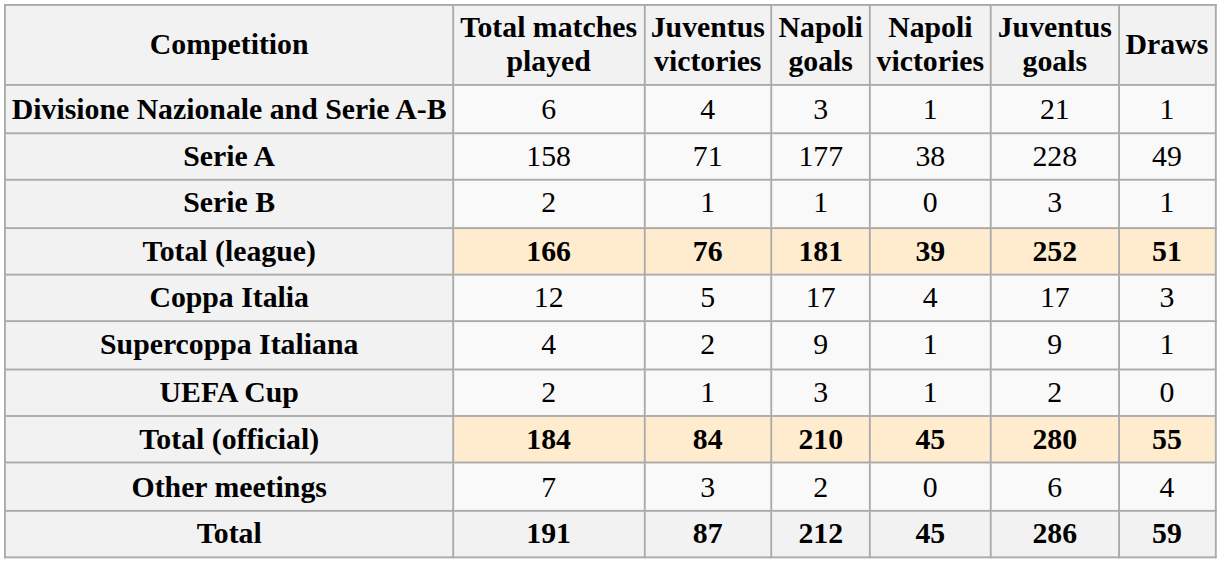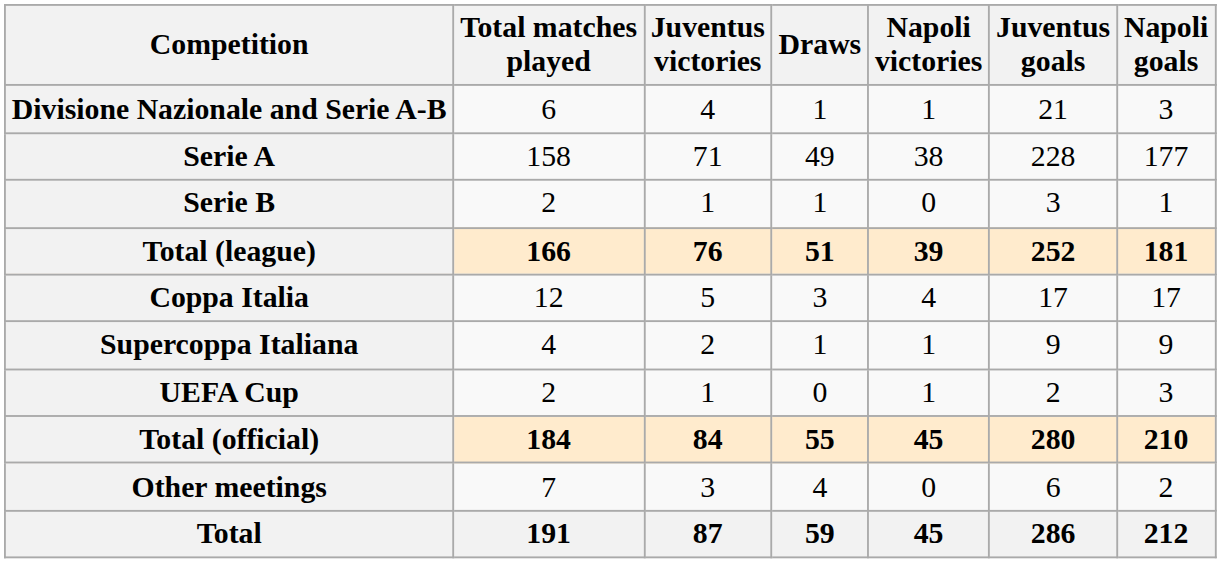 <table class="wikitable" style="text-align: center;">
 <tr>
 <th>Competition</th>
 <th>Total matches<br>played</th>
 <th>Juventus<br>victories</th>
-<th>Napoli<br>goals</th>
+<th>Draws</th>
 <th>Napoli<br>victories</th>
 <th>Juventus<br>goals</th>
-<th>Draws</th>
+<th>Napoli<br>goals</th>
 </tr>
 <tr>
 <th>Divisione Nazionale and Serie A-B</th>
 <td>6</td>
 <td>4</td>
-<td>3</td>
+<td>1</td>
 <td>1</td>
 <td>21</td>
-<td>1</td>
+<td>3</td>
 </tr>
 <tr>
 <th>Serie A</th>
 <td>158</td>
 <td>71</td>
-<td>177</td>
+<td>49</td>
 <td>38</td>
 <td>228</td>
-<td>49</td>
+<td>177</td>
 </tr>
 <tr>
 <th>Serie B</th>
 <td>2</td>
 <td>1</td>
 <td>1</td>
 <td>0</td>
 <td>3</td>
 <td>1</td>
 </tr>
 <tr bgcolor=blanchedalmond>
 <th>Total (league)</th>
 <td><strong>166</strong></td>
 <td><strong>76</strong></td>
-<td><strong>181</strong></td>
+<td><strong>51</strong></td>
 <td><strong>39</strong></td>
 <td><strong>252</strong></td>
-<td><strong>51</strong></td>
+<td><strong>181</strong></td>
 </tr>
 <tr>
 <th>Coppa Italia</th>
 <td>12</td>
 <td>5</td>
-<td>17</td>
+<td>3</td>
 <td>4</td>
 <td>17</td>
-<td>3</td>
+<td>17</td>
 </tr>
 <tr>
 <th>Supercoppa Italiana</th>
 <td>4</td>
 <td>2</td>
-<td>9</td>
+<td>1</td>
 <td>1</td>
 <td>9</td>
-<td>1</td>
+<td>9</td>
 </tr>
 <tr>
 <th>UEFA Cup</th>
 <td>2</td>
 <td>1</td>
-<td>3</td>
+<td>0</td>
 <td>1</td>
 <td>2</td>
-<td>0</td>
+<td>3</td>
 </tr>
 <tr bgcolor=blanchedalmond>
 <th>Total (official)</th>
 <td><strong>184</strong></td>
 <td><strong>84</strong></td>
-<td><strong>210</strong></td>
+<td><strong>55</strong></td>
 <td><strong>45</strong></td>
 <td><strong>280</strong></td>
-<td><strong>55</strong></td>
+<td><strong>210</strong></td>
 </tr>
 <tr>
 <th>Other meetings</th>
 <td>7</td>
 <td>3</td>
-<td>2</td>
+<td>4</td>
 <td>0</td>
 <td>6</td>
-<td>4</td>
+<td>2</td>
 </tr>
 <tr>
 <th>Total</th>
 <th>191</th>
 <th>87</th>
-<th>212</th>
+<th>59</th>
 <th>45</th>
 <th>286</th>
-<th>59</th>
+<th>212</th>
 </tr>
 </table>
